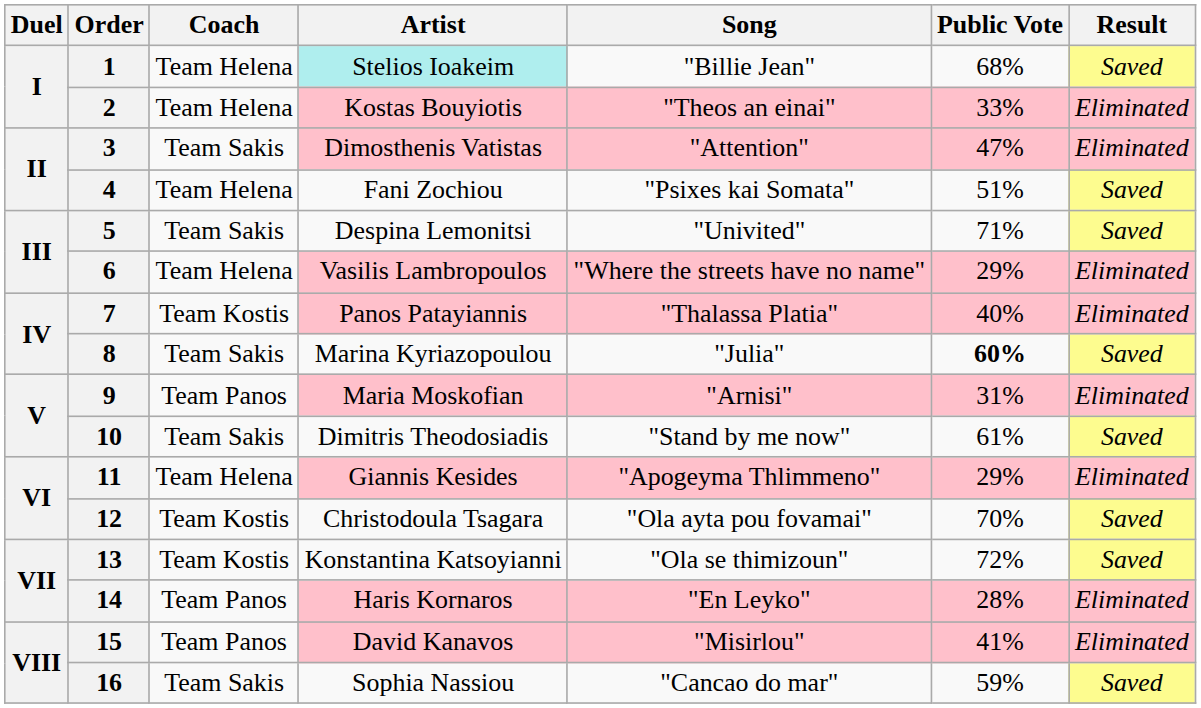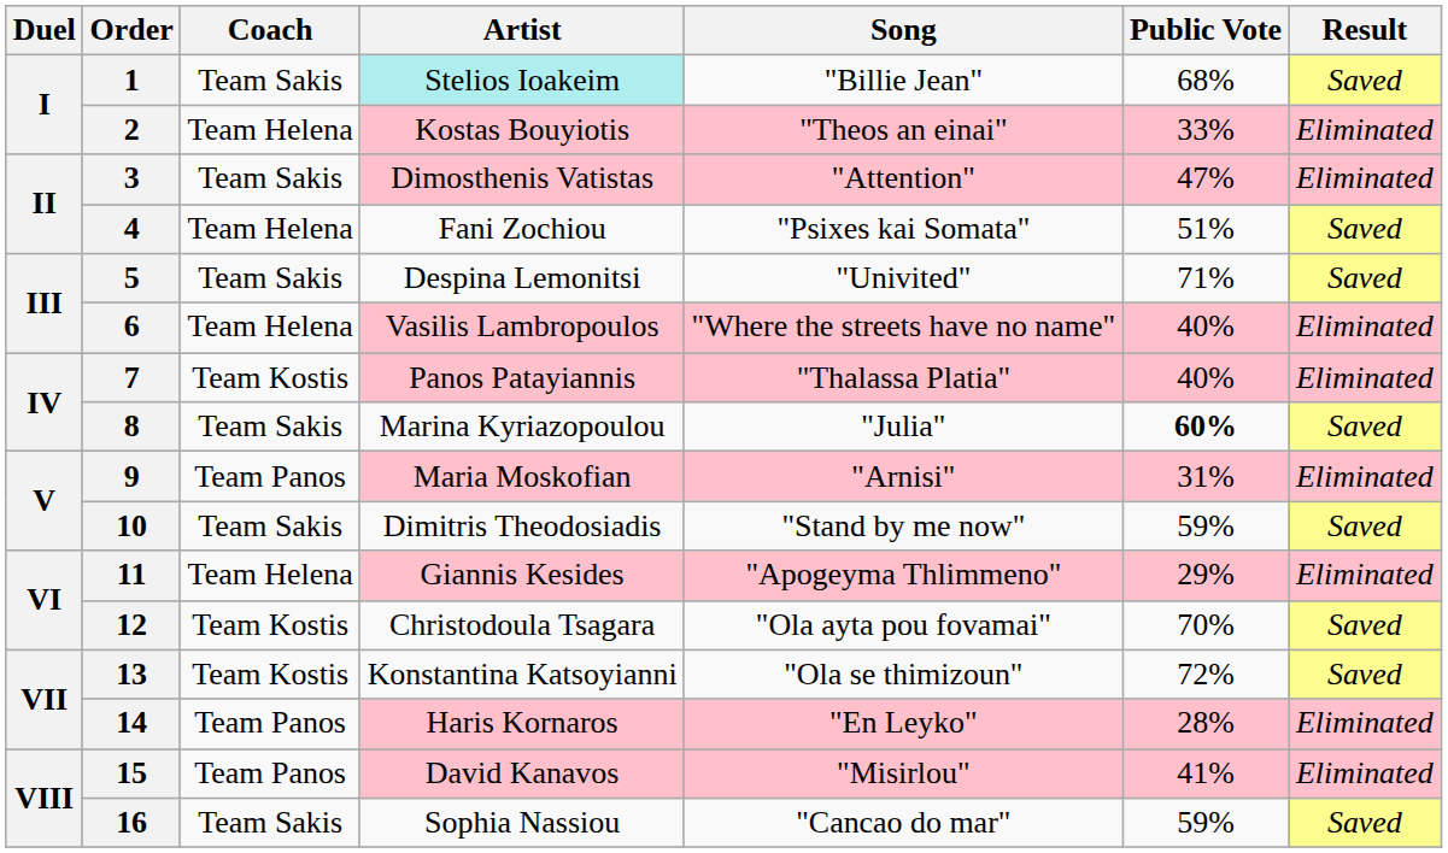 <table class="wikitable" style="text-align: center; width: auto;">
 <tr>
 <th>Duel</th>
 <th>Order</th>
 <th>Coach</th>
 <th>Artist</th>
 <th>Song</th>
 <th>Public Vote</th>
 <th>Result</th>
 </tr>
 <tr>
 <th rowspan=2>I</th>
 <th>1</th>
-<td>Team Helena</td>
+<td>Team Sakis</td>
 <td style="background: paleturquoise;">Stelios Ioakeim</td>
 <td>"Billie Jean"</td>
 <td>68%</td>
 <td style="background:#fdfc8f;"><em>Saved</em></td>
 </tr>
 <tr>
 <th>2</th>
 <td>Team Helena</td>
 <td style="background:pink;">Kostas Bouyiotis</td>
 <td style="background:pink;">"Theos an einai"</td>
 <td style="background:pink;">33%</td>
 <td style="background:pink;"><em>Eliminated</em></td>
 </tr>
 <tr>
 <th rowspan=2>II</th>
 <th>3</th>
 <td>Team Sakis</td>
 <td style="background:pink;">Dimosthenis Vatistas</td>
 <td style="background:pink;">"Attention"</td>
 <td style="background:pink;">47%</td>
 <td style="background:pink;"><em>Eliminated</em></td>
 </tr>
 <tr>
 <th>4</th>
 <td>Team Helena</td>
 <td>Fani Zochiou</td>
 <td>"Psixes kai Somata"</td>
 <td>51%</td>
 <td style="background:#fdfc8f;"><em>Saved</em></td>
 </tr>
 <tr>
 <th rowspan=2>III</th>
 <th>5</th>
 <td>Team Sakis</td>
 <td>Despina Lemonitsi</td>
 <td>"Univited"</td>
 <td>71%</td>
 <td style="background:#fdfc8f;"><em>Saved</em></td>
 </tr>
 <tr>
 <th>6</th>
 <td>Team Helena</td>
 <td style="background:pink;">Vasilis Lambropoulos</td>
 <td style="background:pink;">"Where the streets have no name"</td>
-<td style="background:pink;">29%</td>
+<td style="background:pink;">40%</td>
 <td style="background:pink;"><em>Eliminated</em></td>
 </tr>
 <tr>
 <th rowspan=2>IV</th>
 <th>7</th>
 <td>Team Kostis</td>
 <td style="background:pink;">Panos Patayiannis</td>
 <td style="background:pink;">"Thalassa Platia"</td>
 <td style="background:pink;">40%</td>
 <td style="background:pink;"><em>Eliminated</em></td>
 </tr>
 <tr>
 <th>8</th>
 <td>Team Sakis</td>
 <td>Marina Kyriazopoulou</td>
 <td>"Julia"</td>
 <td><strong>60%</strong></td>
 <td style="background:#fdfc8f;"><em>Saved</em></td>
 </tr>
 <tr>
 <th rowspan=2>V</th>
 <th>9</th>
 <td>Team Panos</td>
 <td style="background:pink;">Maria Moskofian</td>
 <td style="background:pink;">"Arnisi"</td>
 <td style="background:pink;">31%</td>
 <td style="background:pink;"><em>Eliminated</em></td>
 </tr>
 <tr>
 <th>10</th>
 <td>Team Sakis</td>
 <td>Dimitris Theodosiadis</td>
 <td>"Stand by me now"</td>
-<td>61%</td>
+<td>59%</td>
 <td style="background:#fdfc8f;"><em>Saved</em></td>
 </tr>
 <tr>
 <th rowspan=2>VI</th>
 <th>11</th>
 <td>Team Helena</td>
 <td style="background:pink;">Giannis Kesides</td>
 <td style="background:pink;">"Apogeyma Thlimmeno"</td>
 <td style="background:pink;">29%</td>
 <td style="background:pink;"><em>Eliminated</em></td>
 </tr>
 <tr>
 <th>12</th>
 <td>Team Kostis</td>
 <td>Christodoula Tsagara</td>
 <td>"Ola ayta pou fovamai"</td>
 <td>70%</td>
 <td style="background:#fdfc8f;"><em>Saved</em></td>
 </tr>
 <tr>
 <th rowspan=2>VII</th>
 <th>13</th>
 <td>Team Kostis</td>
 <td>Konstantina Katsoyianni</td>
 <td>"Ola se thimizoun"</td>
 <td>72%</td>
 <td style="background:#fdfc8f;"><em>Saved</em></td>
 </tr>
 <tr>
 <th>14</th>
 <td>Team Panos</td>
 <td style="background:pink;">Haris Kornaros</td>
 <td style="background:pink;">"En Leyko"</td>
 <td style="background:pink;">28%</td>
 <td style="background:pink;"><em>Eliminated</em></td>
 </tr>
 <tr>
 <th rowspan=2>VIII</th>
 <th>15</th>
 <td>Team Panos</td>
 <td style="background:pink;">David Kanavos</td>
 <td style="background:pink;">"Misirlou"</td>
 <td style="background:pink;">41%</td>
 <td style="background:pink;"><em>Eliminated</em></td>
 </tr>
 <tr>
 <th>16</th>
 <td>Team Sakis</td>
 <td>Sophia Nassiou</td>
 <td>"Cancao do mar"</td>
 <td>59%</td>
 <td style="background:#fdfc8f;"><em>Saved</em></td>
 </tr>
 </table>
